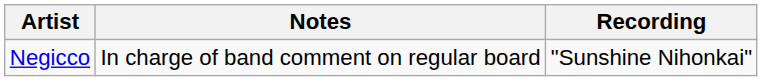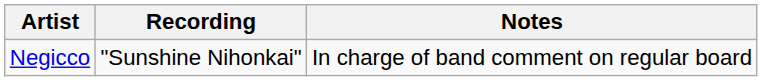 <table class="wikitable">
 <tr>
 <th>Artist</th>
+<th>Recording</th>
 <th>Notes</th>
-<th>Recording</th>
 </tr>
 <tr>
 <td><a href='#'>Negicco</a></td>
+<td>"Sunshine Nihonkai"</td>
 <td>In charge of band comment on regular board</td>
-<td>"Sunshine Nihonkai"</td>
 </tr>
 </table>
